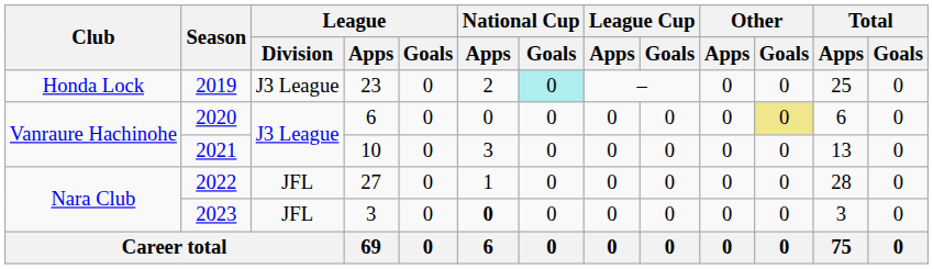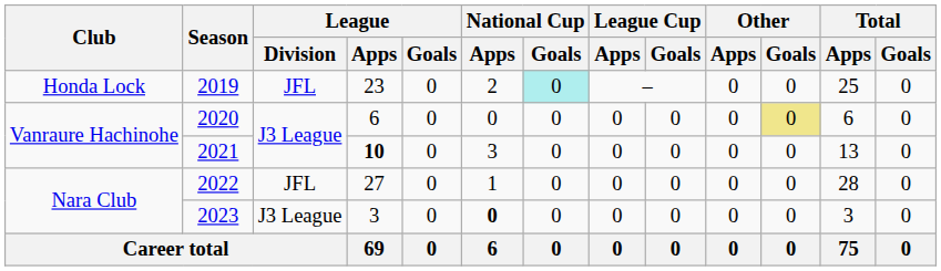 <table class="wikitable" style="text-align: center">
 <tr>
 <th rowspan="2">Club</th>
 <th rowspan="2">Season</th>
 <th colspan="3">League</th>
 <th colspan="2">National Cup</th>
 <th colspan="2">League Cup</th>
 <th colspan="2">Other</th>
 <th colspan="2">Total</th>
 </tr>
 <tr>
 <th>Division</th>
 <th>Apps</th>
 <th>Goals</th>
 <th>Apps</th>
 <th>Goals</th>
 <th>Apps</th>
 <th>Goals</th>
 <th>Apps</th>
 <th>Goals</th>
 <th>Apps</th>
 <th>Goals</th>
 </tr>
 <tr>
 <td><a href='#'>Honda Lock</a></td>
 <td><a href='#'>2019</a></td>
-<td>J3 League</td>
+<td><a href='#'>JFL</a></td>
 <td>23</td>
 <td>0</td>
 <td>2</td>
 <td style="background: paleturquoise;">0</td>
 <td colspan="2">–</td>
 <td>0</td>
 <td>0</td>
 <td>25</td>
 <td>0</td>
 </tr>
 <tr>
 <td rowspan="2"><a href='#'>Vanraure Hachinohe</a></td>
 <td><a href='#'>2020</a></td>
 <td rowspan="2"><a href='#'>J3 League</a></td>
 <td>6</td>
 <td>0</td>
 <td>0</td>
 <td>0</td>
 <td>0</td>
 <td>0</td>
 <td>0</td>
 <td style="background: khaki;">0</td>
 <td>6</td>
 <td>0</td>
 </tr>
 <tr>
 <td><a href='#'>2021</a></td>
-<td>10</td>
+<td><strong>10</strong></td>
 <td>0</td>
 <td>3</td>
 <td>0</td>
 <td>0</td>
 <td>0</td>
 <td>0</td>
 <td>0</td>
 <td>13</td>
 <td>0</td>
 </tr>
 <tr>
 <td rowspan="2"><a href='#'>Nara Club</a></td>
 <td><a href='#'>2022</a></td>
 <td>JFL</td>
 <td>27</td>
 <td>0</td>
 <td>1</td>
 <td>0</td>
 <td>0</td>
 <td>0</td>
 <td>0</td>
 <td>0</td>
 <td>28</td>
 <td>0</td>
 </tr>
 <tr>
 <td><a href='#'>2023</a></td>
-<td>JFL</td>
+<td>J3 League</td>
 <td>3</td>
 <td>0</td>
 <td><strong>0</strong></td>
 <td>0</td>
 <td>0</td>
 <td>0</td>
 <td>0</td>
 <td>0</td>
 <td>3</td>
 <td>0</td>
 </tr>
 <tr>
 <th colspan=3>Career total</th>
 <th>69</th>
 <th>0</th>
 <th>6</th>
 <th>0</th>
 <th>0</th>
 <th>0</th>
 <th>0</th>
 <th>0</th>
 <th>75</th>
 <th>0</th>
 </tr>
 </table>
